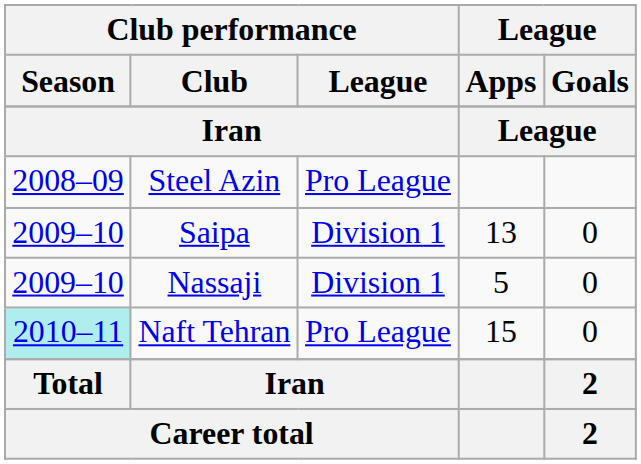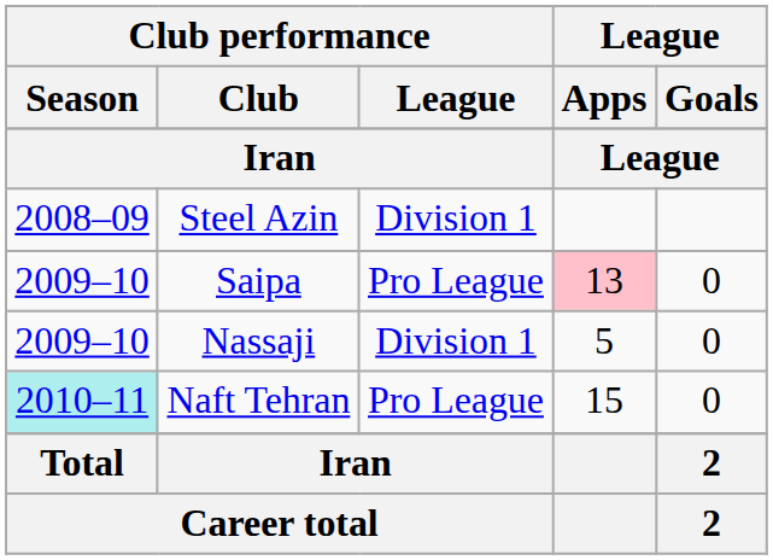 <table class="wikitable" style="text-align:center">
 <tr>
 <th colspan=3>Club performance</th>
 <th colspan=2>League</th>
 </tr>
 <tr>
 <th>Season</th>
 <th>Club</th>
 <th>League</th>
 <th>Apps</th>
 <th>Goals</th>
 </tr>
 <tr>
 </tr>
 <tr>
 <th colspan=3>Iran</th>
 <th colspan=2>League</th>
 </tr>
 <tr>
 <td><a href='#'>2008–09</a></td>
 <td rowspan="1"><a href='#'>Steel Azin</a></td>
-<td rowspan="1"><a href='#'>Pro League</a></td>
+<td rowspan="1"><a href='#'>Division 1</a></td>
 <td></td>
 <td 2></td>
 </tr>
 <tr>
 <td><a href='#'>2009–10</a></td>
 <td rowspan="1"><a href='#'>Saipa</a></td>
-<td rowspan="1"><a href='#'>Division 1</a></td>
-<td>13</td>
+<td rowspan="1"><a href='#'>Pro League</a></td>
+<td style="background: pink;">13</td>
 <td>0</td>
 </tr>
 <tr>
 <td><a href='#'>2009–10</a></td>
 <td rowspan="1"><a href='#'>Nassaji</a></td>
 <td rowspan="1"><a href='#'>Division 1</a></td>
 <td>5</td>
 <td>0</td>
 </tr>
 <tr>
 <td style="background: paleturquoise;"><a href='#'>2010–11</a></td>
 <td rowspan="1"><a href='#'>Naft Tehran</a></td>
 <td rowspan="1"><a href='#'>Pro League</a></td>
 <td>15</td>
 <td>0</td>
 </tr>
 <tr>
 </tr>
 <tr>
 <th rowspan=1>Total</th>
 <th colspan=2>Iran</th>
 <th></th>
 <th>2</th>
 </tr>
 <tr>
 <th colspan=3>Career total</th>
 <th></th>
 <th>2</th>
 </tr>
 </table>
